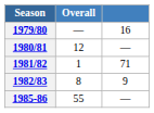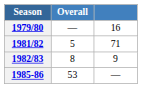 <table class="wikitable" style="font-size:86%; text-align:center; border:grey solid 1px; border-collapse:collapse; background:#ffffff;">
 <tr>
 <th style="background-color:#369; color:white; width:60px;"> Season </th>
 <th style="background-color:#4180be; color:white; width:55px;">Overall</th>
 <th style="background-color:#4180be; color:white; width:55px;"></th>
 </tr>
 <tr>
 <th scope=row align=center><a href='#'>1979/80</a></th>
 <td align=center>—</td>
 <td align=center>16</td>
 </tr>
 <tr>
-<th scope=row align=center><a href='#'>1980/81</a></th>
-<td align=center>12</td>
-<td align=center>—</td>
-</tr>
-<tr>
 <th scope=row align=center><a href='#'>1981/82</a></th>
-<td align=center>1</td>
+<td align=center>5</td>
 <td align=center>71</td>
 </tr>
 <tr>
 <th scope=row align=center><a href='#'>1982/83</a></th>
 <td align=center>8</td>
 <td align=center>9</td>
 </tr>
 <tr>
 <th scope=row align=center><a href='#'>1985-86</a></th>
-<td align=center>55</td>
+<td align=center>53</td>
 <td align=center>—</td>
 </tr>
 </table>
